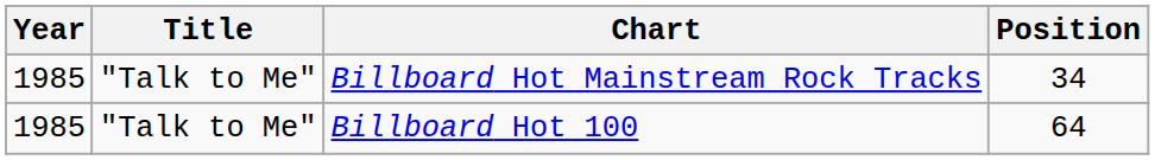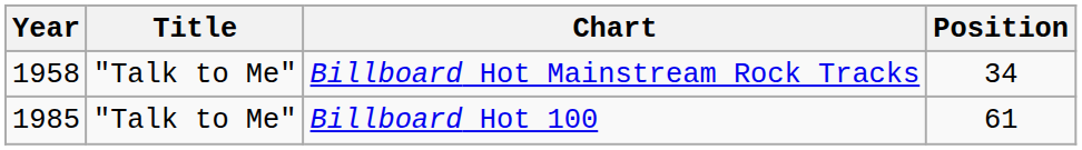 <table class="wikitable">
 <tr>
 <th>Year</th>
 <th>Title</th>
 <th>Chart</th>
 <th>Position</th>
 </tr>
 <tr>
-<td>1985</td>
+<td>1958</td>
 <td>"Talk to Me"</td>
 <td><a href='#'><em>Billboard</em> Hot Mainstream Rock Tracks</a></td>
 <td align="center">34</td>
 </tr>
 <tr>
 <td>1985</td>
 <td>"Talk to Me"</td>
 <td><a href='#'><em>Billboard</em> Hot 100</a></td>
-<td align="center">64</td>
+<td align="center">61</td>
 </tr>
 </table>
